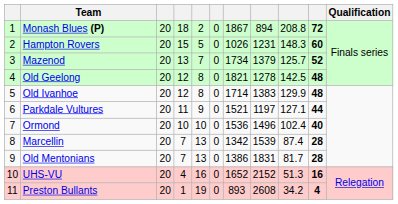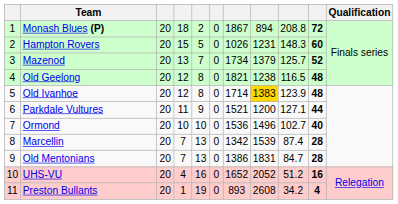 <table class="wikitable" style="text-align:center; margin-bottom:0">
 <tr>
 <th style="width:10px"></th>
 <th style="width:35%;">Team</th>
 <th style="width:30px;"></th>
 <th style="width:30px;"></th>
 <th style="width:30px;"></th>
 <th style="width:30px;"></th>
 <th style="width:30px;"></th>
 <th style="width:30px;"></th>
 <th style="width:30px;"></th>
 <th style="width:30px;"></th>
 <th>Qualification</th>
 </tr>
 <tr style="background:#ccffcc;">
 <td>1</td>
 <td style="text-align:left;"><a href='#'>Monash Blues</a> <strong>(P)</strong></td>
 <td>20</td>
 <td>18</td>
 <td>2</td>
 <td>0</td>
 <td>1867</td>
 <td>894</td>
 <td>208.8</td>
 <td><strong>72</strong></td>
 <td rowspan=4>Finals series</td>
 </tr>
 <tr style="background:#ccffcc;">
 <td>2</td>
 <td style="text-align:left;"><a href='#'>Hampton Rovers</a></td>
 <td>20</td>
 <td>15</td>
 <td>5</td>
 <td>0</td>
 <td>1026</td>
 <td>1231</td>
 <td>148.3</td>
 <td><strong>60</strong></td>
 </tr>
 <tr style="background:#ccffcc;">
 <td>3</td>
 <td style="text-align:left;"><a href='#'>Mazenod</a></td>
 <td>20</td>
 <td>13</td>
 <td>7</td>
 <td>0</td>
 <td>1734</td>
 <td>1379</td>
 <td>125.7</td>
 <td><strong>52</strong></td>
 </tr>
 <tr style="background:#ccffcc;">
 <td>4</td>
 <td style="text-align:left;"><a href='#'>Old Geelong</a></td>
 <td>20</td>
 <td>12</td>
 <td>8</td>
 <td>0</td>
 <td>1821</td>
-<td>1278</td>
-<td>142.5</td>
+<td>1238</td>
+<td>116.5</td>
 <td><strong>48</strong></td>
 </tr>
 <tr>
 <td>5</td>
 <td style="text-align:left;"><a href='#'>Old Ivanhoe</a></td>
 <td>20</td>
 <td>12</td>
 <td>8</td>
 <td>0</td>
 <td>1714</td>
-<td>1383</td>
-<td>129.9</td>
+<td style="background: gold;">1383</td>
+<td>123.9</td>
 <td><strong>48</strong></td>
 </tr>
 <tr>
 <td>6</td>
 <td style="text-align:left;"><a href='#'>Parkdale Vultures</a></td>
 <td>20</td>
 <td>11</td>
 <td>9</td>
 <td>0</td>
 <td>1521</td>
-<td>1197</td>
+<td>1200</td>
 <td>127.1</td>
 <td><strong>44</strong></td>
 </tr>
 <tr>
 <td>7</td>
 <td style="text-align:left;"><a href='#'>Ormond</a></td>
 <td>20</td>
 <td>10</td>
 <td>10</td>
 <td>0</td>
 <td>1536</td>
 <td>1496</td>
-<td>102.4</td>
+<td>102.7</td>
 <td><strong>40</strong></td>
 </tr>
 <tr>
 <td>8</td>
 <td style="text-align:left;"><a href='#'>Marcellin</a></td>
 <td>20</td>
 <td>7</td>
 <td>13</td>
 <td>0</td>
 <td>1342</td>
 <td>1539</td>
 <td>87.4</td>
 <td><strong>28</strong></td>
 </tr>
 <tr>
 <td>9</td>
 <td style="text-align:left;"><a href='#'>Old Mentonians</a></td>
 <td>20</td>
 <td>7</td>
 <td>13</td>
 <td>0</td>
 <td>1386</td>
 <td>1831</td>
-<td>81.7</td>
+<td>84.7</td>
 <td><strong>28</strong></td>
 </tr>
 <tr style="background:#FFCCCC;">
 <td>10</td>
 <td style="text-align:left;"><a href='#'>UHS-VU</a></td>
 <td>20</td>
 <td>4</td>
 <td>16</td>
 <td>0</td>
 <td>1652</td>
-<td>2152</td>
-<td>51.3</td>
+<td>2052</td>
+<td>51.2</td>
 <td><strong>16</strong></td>
 <td rowspan=2><a href='#'>Relegation</a></td>
 </tr>
 <tr style="background:#FFCCCC;">
 <td>11</td>
 <td style="text-align:left;"><a href='#'>Preston Bullants</a></td>
 <td>20</td>
 <td>1</td>
 <td>19</td>
 <td>0</td>
 <td>893</td>
 <td>2608</td>
 <td>34.2</td>
 <td><strong>4</strong></td>
 </tr>
 </table>
